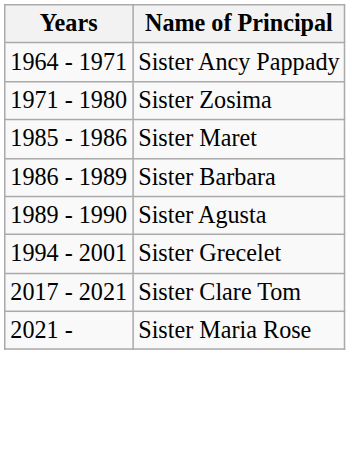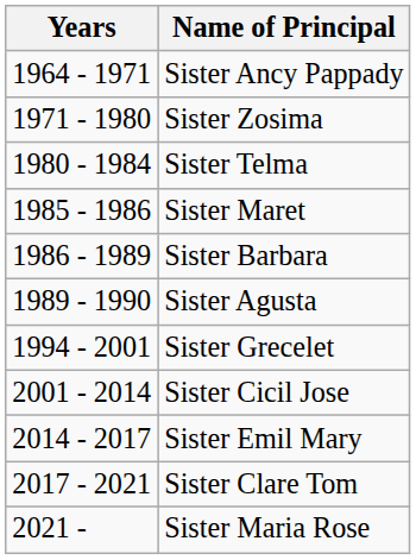 <table class="wikitable" border="1">
 <tr>
 <th>Years</th>
 <th>Name of Principal</th>
 </tr>
 <tr>
 <td>1964 - 1971</td>
 <td>Sister Ancy Pappady</td>
 </tr>
 <tr>
 <td>1971 - 1980</td>
 <td>Sister Zosima</td>
+</tr>
+<tr>
+<td>1980 - 1984</td>
+<td>Sister Telma</td>
 </tr>
 <tr>
 <td>1985 - 1986</td>
 <td>Sister Maret</td>
 </tr>
 <tr>
 <td>1986 - 1989</td>
 <td>Sister Barbara</td>
 </tr>
 <tr>
 <td>1989 - 1990</td>
 <td>Sister Agusta</td>
 </tr>
 <tr>
 <td>1994 - 2001</td>
 <td>Sister Grecelet</td>
 </tr>
 <tr>
+<td>2001 - 2014</td>
+<td>Sister Cicil Jose</td>
+</tr>
+<tr>
+<td>2014 - 2017</td>
+<td>Sister Emil Mary</td>
+</tr>
+<tr>
 <td>2017 - 2021</td>
 <td>Sister Clare Tom</td>
 </tr>
 <tr>
 <td>2021 -</td>
 <td>Sister Maria Rose</td>
 </tr>
 </table>
